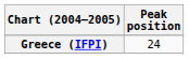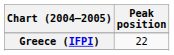 <table class="wikitable sortable plainrowheaders" style="text-align:center">
 <tr>
 <th scope="col">Chart (2004–2005)</th>
 <th scope="col">Peak<br>position</th>
 </tr>
 <tr>
 </tr>
 <tr>
 </tr>
 <tr>
 </tr>
 <tr>
 </tr>
 <tr>
 <th scope="row">Greece (<a href='#'>IFPI</a>)</th>
-<td>24</td>
+<td>22</td>
 </tr>
 <tr>
 </tr>
 <tr>
 </tr>
 <tr>
 </tr>
 <tr>
 </tr>
 <tr>
 </tr>
 </table>
